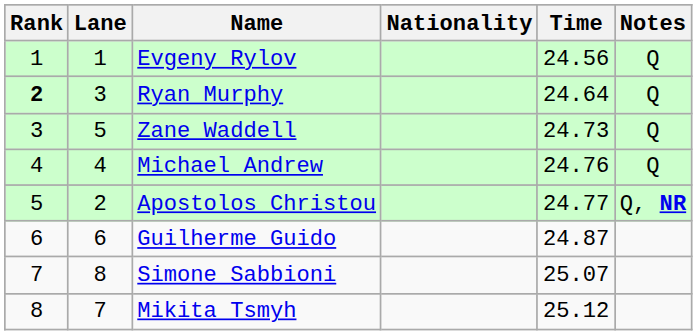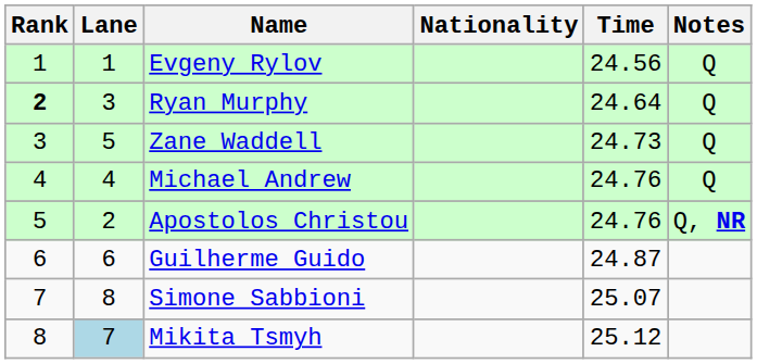 <table class="wikitable sortable" style="text-align:center">
 <tr>
 <th>Rank</th>
 <th>Lane</th>
 <th>Name</th>
 <th>Nationality</th>
 <th>Time</th>
 <th>Notes</th>
 </tr>
 <tr bgcolor=ccffcc>
 <td>1</td>
 <td>1</td>
 <td align=left><a href='#'>Evgeny Rylov</a></td>
 <td align=left></td>
 <td>24.56</td>
 <td>Q</td>
 </tr>
 <tr bgcolor=ccffcc>
 <td><strong>2</strong></td>
 <td>3</td>
 <td align=left><a href='#'>Ryan Murphy</a></td>
 <td align=left></td>
 <td>24.64</td>
 <td>Q</td>
 </tr>
 <tr bgcolor=ccffcc>
 <td>3</td>
 <td>5</td>
 <td align=left><a href='#'>Zane Waddell</a></td>
 <td align=left></td>
 <td>24.73</td>
 <td>Q</td>
 </tr>
 <tr bgcolor=ccffcc>
 <td>4</td>
 <td>4</td>
 <td align=left><a href='#'>Michael Andrew</a></td>
 <td align=left></td>
 <td>24.76</td>
 <td>Q</td>
 </tr>
 <tr bgcolor=ccffcc>
 <td>5</td>
 <td>2</td>
 <td align=left><a href='#'>Apostolos Christou</a></td>
 <td align=left></td>
-<td>24.77</td>
+<td>24.76</td>
 <td>Q, <strong><a href='#'>NR</a></strong></td>
 </tr>
 <tr>
 <td>6</td>
 <td>6</td>
 <td align=left><a href='#'>Guilherme Guido</a></td>
 <td align=left></td>
 <td>24.87</td>
 <td></td>
 </tr>
 <tr>
 <td>7</td>
 <td>8</td>
 <td align=left><a href='#'>Simone Sabbioni</a></td>
 <td align=left></td>
 <td>25.07</td>
 <td></td>
 </tr>
 <tr>
 <td>8</td>
-<td>7</td>
+<td style="background: lightblue;">7</td>
 <td align=left><a href='#'>Mikita Tsmyh</a></td>
 <td align=left></td>
 <td>25.12</td>
 <td></td>
 </tr>
 </table>
